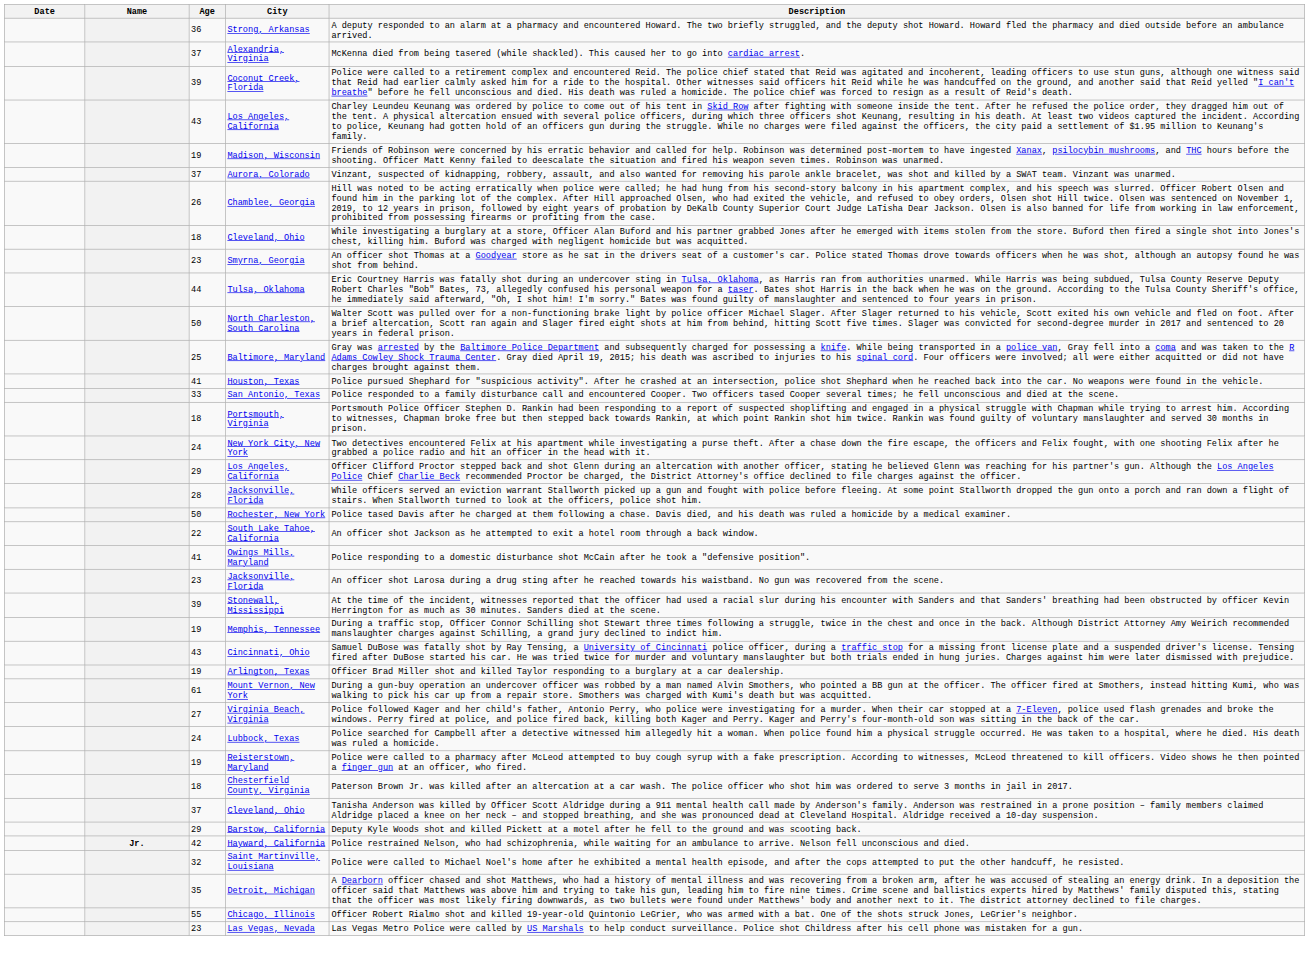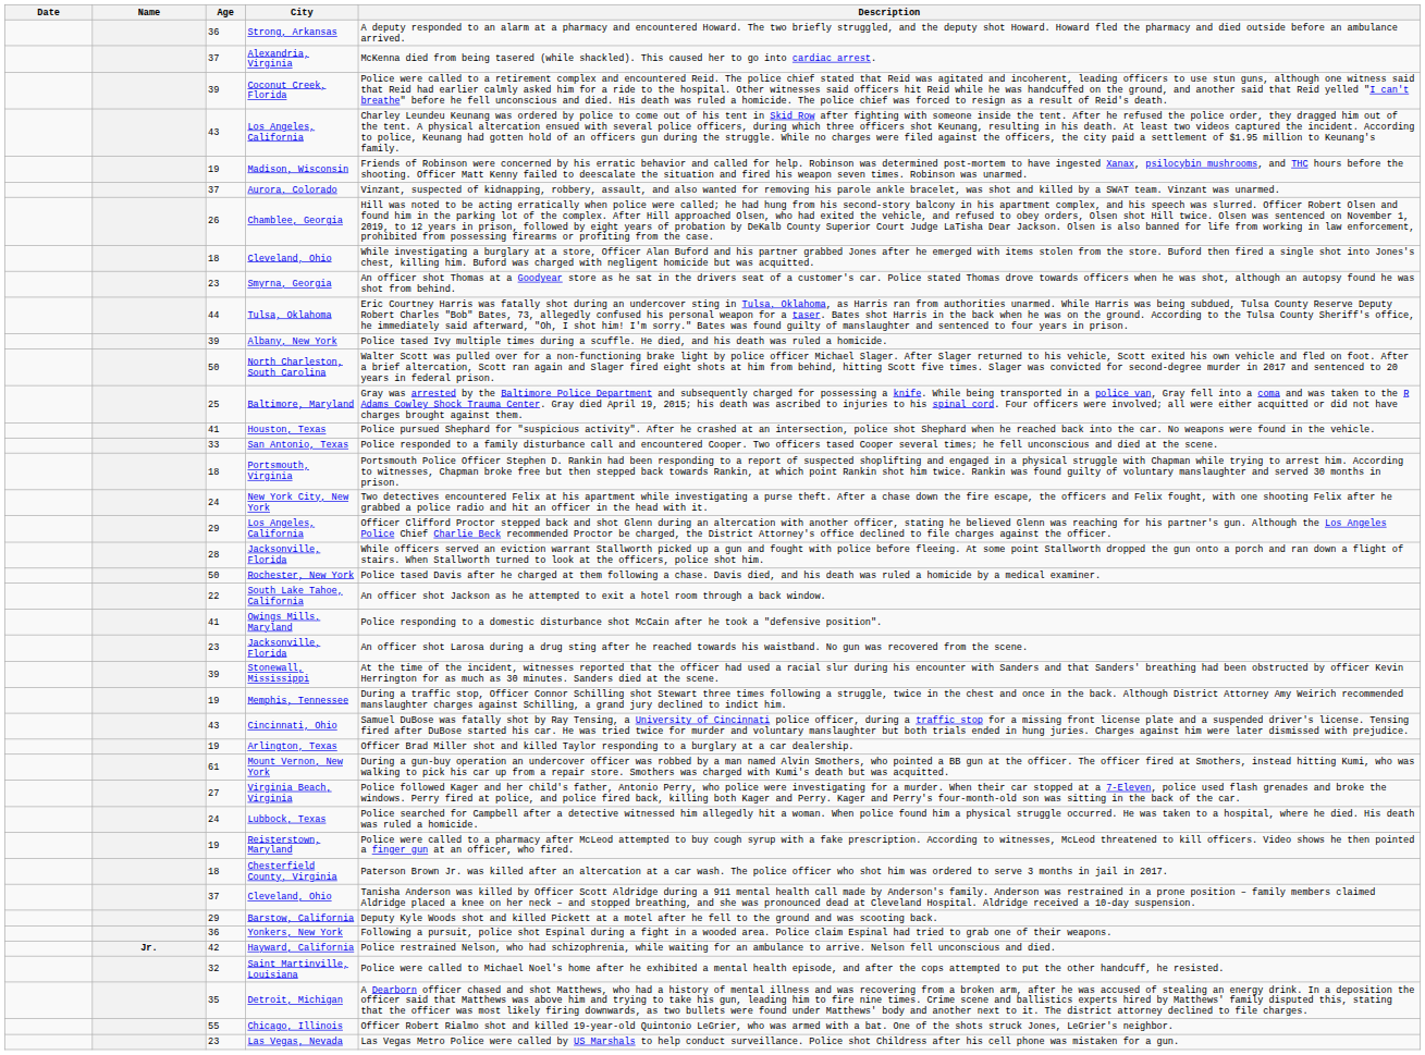 <table class="wikitable sortable plainrowheaders">
 <tr>
 <th scope="col" style="width:6.2%">Date</th>
 <th scope="col" style="width:8%">Name</th>
 <th scope="col" style="width:2.8%">Age</th>
 <th scope="col" style="width:8%">City</th>
 <th scope="col" class="unsortable">Description</th>
 </tr>
 <tr>
 <td></td>
 <th scope="row"></th>
 <td>36</td>
 <td><a href='#'>Strong, Arkansas</a></td>
 <td>A deputy responded to an alarm at a pharmacy and encountered Howard. The two briefly struggled, and the deputy shot Howard. Howard fled the pharmacy and died outside before an ambulance arrived.</td>
 </tr>
 <tr>
 <td></td>
 <th scope="row"></th>
 <td>37</td>
 <td><a href='#'>Alexandria, Virginia</a></td>
 <td>McKenna died from being tasered (while shackled). This caused her to go into <a href='#'>cardiac arrest</a>.</td>
 </tr>
 <tr>
 <td></td>
 <th scope="row"></th>
 <td>39</td>
 <td><a href='#'>Coconut Creek, Florida</a></td>
 <td>Police were called to a retirement complex and encountered Reid. The police chief stated that Reid was agitated and incoherent, leading officers to use stun guns, although one witness said that Reid had earlier calmly asked him for a ride to the hospital. Other witnesses said officers hit Reid while he was handcuffed on the ground, and another said that Reid yelled "<a href='#'>I can't breathe</a>" before he fell unconscious and died. His death was ruled a homicide. The police chief was forced to resign as a result of Reid's death.</td>
 </tr>
 <tr>
 <td></td>
 <th scope="row"></th>
 <td>43</td>
 <td><a href='#'>Los Angeles, California</a></td>
 <td>Charley Leundeu Keunang was ordered by police to come out of his tent in <a href='#'>Skid Row</a> after fighting with someone inside the tent. After he refused the police order, they dragged him out of the tent. A physical altercation ensued with several police officers, during which three officers shot Keunang, resulting in his death. At least two videos captured the incident. According to police, Keunang had gotten hold of an officers gun during the struggle. While no charges were filed against the officers, the city paid a settlement of $1.95 million to Keunang's family.</td>
 </tr>
 <tr>
 <td></td>
 <th scope="row"></th>
 <td>19</td>
 <td><a href='#'>Madison, Wisconsin</a></td>
 <td>Friends of Robinson were concerned by his erratic behavior and called for help. Robinson was determined post-mortem to have ingested <a href='#'>Xanax</a>, <a href='#'>psilocybin mushrooms</a>, and <a href='#'>THC</a> hours before the shooting. Officer Matt Kenny failed to deescalate the situation and fired his weapon seven times. Robinson was unarmed.</td>
 </tr>
 <tr>
 <td></td>
 <th scope="row"></th>
 <td>37</td>
 <td><a href='#'>Aurora, Colorado</a></td>
 <td>Vinzant, suspected of kidnapping, robbery, assault, and also wanted for removing his parole ankle bracelet, was shot and killed by a SWAT team. Vinzant was unarmed.</td>
 </tr>
 <tr>
 <td></td>
 <th scope="row"></th>
 <td>26</td>
 <td><a href='#'>Chamblee, Georgia</a></td>
 <td>Hill was noted to be acting erratically when police were called; he had hung from his second-story balcony in his apartment complex, and his speech was slurred. Officer Robert Olsen and found him in the parking lot of the complex. After Hill approached Olsen, who had exited the vehicle, and refused to obey orders, Olsen shot Hill twice. Olsen was sentenced on November 1, 2019, to 12 years in prison, followed by eight years of probation by DeKalb County Superior Court Judge LaTisha Dear Jackson. Olsen is also banned for life from working in law enforcement, prohibited from possessing firearms or profiting from the case.</td>
 </tr>
 <tr>
 <td></td>
 <th scope="row"></th>
 <td>18</td>
 <td><a href='#'>Cleveland, Ohio</a></td>
 <td>While investigating a burglary at a store, Officer Alan Buford and his partner grabbed Jones after he emerged with items stolen from the store. Buford then fired a single shot into Jones's chest, killing him. Buford was charged with negligent homicide but was acquitted.</td>
 </tr>
 <tr>
 <td></td>
 <th scope="row"></th>
 <td>23</td>
 <td><a href='#'>Smyrna, Georgia</a></td>
 <td>An officer shot Thomas at a <a href='#'>Goodyear</a> store as he sat in the drivers seat of a customer's car. Police stated Thomas drove towards officers when he was shot, although an autopsy found he was shot from behind.</td>
 </tr>
 <tr>
 <td></td>
 <th scope="row"></th>
 <td>44</td>
 <td><a href='#'>Tulsa, Oklahoma</a></td>
 <td>Eric Courtney Harris was fatally shot during an undercover sting in <a href='#'>Tulsa, Oklahoma</a>, as Harris ran from authorities unarmed. While Harris was being subdued, Tulsa County Reserve Deputy Robert Charles "Bob" Bates, 73, allegedly confused his personal weapon for a <a href='#'>taser</a>. Bates shot Harris in the back when he was on the ground. According to the Tulsa County Sheriff's office, he immediately said afterward, "Oh, I shot him! I'm sorry." Bates was found guilty of manslaughter and sentenced to four years in prison.</td>
+</tr>
+<tr>
+<td></td>
+<th scope="row"></th>
+<td>39</td>
+<td><a href='#'>Albany, New York</a></td>
+<td>Police tased Ivy multiple times during a scuffle. He died, and his death was ruled a homicide.</td>
 </tr>
 <tr>
 <td></td>
 <th scope="row"></th>
 <td>50</td>
 <td><a href='#'>North Charleston, South Carolina</a></td>
 <td>Walter Scott was pulled over for a non-functioning brake light by police officer Michael Slager. After Slager returned to his vehicle, Scott exited his own vehicle and fled on foot. After a brief altercation, Scott ran again and Slager fired eight shots at him from behind, hitting Scott five times. Slager was convicted for second-degree murder in 2017 and sentenced to 20 years in federal prison.</td>
 </tr>
 <tr>
 <td></td>
 <th scope="row"></th>
 <td>25</td>
 <td><a href='#'>Baltimore, Maryland</a></td>
 <td>Gray was <a href='#'>arrested</a> by the <a href='#'>Baltimore Police Department</a> and subsequently charged for possessing a <a href='#'>knife</a>. While being transported in a <a href='#'>police van</a>, Gray fell into a <a href='#'>coma</a> and was taken to the <a href='#'>R Adams Cowley Shock Trauma Center</a>. Gray died April 19, 2015; his death was ascribed to injuries to his <a href='#'>spinal cord</a>. Four officers were involved; all were either acquitted or did not have charges brought against them.</td>
 </tr>
 <tr>
 <td></td>
 <th scope="row"></th>
 <td>41</td>
 <td><a href='#'>Houston, Texas</a></td>
 <td>Police pursued Shephard for "suspicious activity". After he crashed at an intersection, police shot Shephard when he reached back into the car. No weapons were found in the vehicle.</td>
 </tr>
 <tr>
 <td></td>
 <th scope="row"></th>
 <td>33</td>
 <td><a href='#'>San Antonio, Texas</a></td>
 <td>Police responded to a family disturbance call and encountered Cooper. Two officers tased Cooper several times; he fell unconscious and died at the scene.</td>
 </tr>
 <tr>
 <td></td>
 <th scope="row"></th>
 <td>18</td>
 <td><a href='#'>Portsmouth, Virginia</a></td>
 <td>Portsmouth Police Officer Stephen D. Rankin had been responding to a report of suspected shoplifting and engaged in a physical struggle with Chapman while trying to arrest him. According to witnesses, Chapman broke free but then stepped back towards Rankin, at which point Rankin shot him twice. Rankin was found guilty of voluntary manslaughter and served 30 months in prison.</td>
 </tr>
 <tr>
 <td></td>
 <th scope="row"></th>
 <td>24</td>
 <td><a href='#'>New York City, New York</a></td>
 <td>Two detectives encountered Felix at his apartment while investigating a purse theft. After a chase down the fire escape, the officers and Felix fought, with one shooting Felix after he grabbed a police radio and hit an officer in the head with it.</td>
 </tr>
 <tr>
 <td></td>
 <th scope="row"></th>
 <td>29</td>
 <td><a href='#'>Los Angeles, California</a></td>
 <td>Officer Clifford Proctor stepped back and shot Glenn during an altercation with another officer, stating he believed Glenn was reaching for his partner's gun. Although the <a href='#'>Los Angeles Police</a> Chief <a href='#'>Charlie Beck</a> recommended Proctor be charged, the District Attorney's office declined to file charges against the officer.</td>
 </tr>
 <tr>
 <td></td>
 <th scope="row"></th>
 <td>28</td>
 <td><a href='#'>Jacksonville, Florida</a></td>
 <td>While officers served an eviction warrant Stallworth picked up a gun and fought with police before fleeing. At some point Stallworth dropped the gun onto a porch and ran down a flight of stairs. When Stallworth turned to look at the officers, police shot him.</td>
 </tr>
 <tr>
 <td></td>
 <th scope="row"></th>
 <td>50</td>
 <td><a href='#'>Rochester, New York</a></td>
 <td>Police tased Davis after he charged at them following a chase. Davis died, and his death was ruled a homicide by a medical examiner.</td>
 </tr>
 <tr>
 <td></td>
 <th scope="row"></th>
 <td>22</td>
 <td><a href='#'>South Lake Tahoe, California</a></td>
 <td>An officer shot Jackson as he attempted to exit a hotel room through a back window.</td>
 </tr>
 <tr>
 <td></td>
 <th scope="row"></th>
 <td>41</td>
 <td><a href='#'>Owings Mills, Maryland</a></td>
 <td>Police responding to a domestic disturbance shot McCain after he took a "defensive position".</td>
 </tr>
 <tr>
 <td></td>
 <th scope="row"></th>
 <td>23</td>
 <td><a href='#'>Jacksonville, Florida</a></td>
 <td>An officer shot Larosa during a drug sting after he reached towards his waistband. No gun was recovered from the scene.</td>
 </tr>
 <tr>
 <td></td>
 <th scope="row"></th>
 <td>39</td>
 <td><a href='#'>Stonewall, Mississippi</a></td>
 <td>At the time of the incident, witnesses reported that the officer had used a racial slur during his encounter with Sanders and that Sanders' breathing had been obstructed by officer Kevin Herrington for as much as 30 minutes. Sanders died at the scene.</td>
 </tr>
 <tr>
 <td></td>
 <th scope="row"></th>
 <td>19</td>
 <td><a href='#'>Memphis, Tennessee</a></td>
 <td>During a traffic stop, Officer Connor Schilling shot Stewart three times following a struggle, twice in the chest and once in the back. Although District Attorney Amy Weirich recommended manslaughter charges against Schilling, a grand jury declined to indict him.</td>
 </tr>
 <tr>
 <td></td>
 <th scope="row"></th>
 <td>43</td>
 <td><a href='#'>Cincinnati, Ohio</a></td>
 <td>Samuel DuBose was fatally shot by Ray Tensing, a <a href='#'>University of Cincinnati</a> police officer, during a <a href='#'>traffic stop</a> for a missing front license plate and a suspended driver's license. Tensing fired after DuBose started his car. He was tried twice for murder and voluntary manslaughter but both trials ended in hung juries. Charges against him were later dismissed with prejudice.</td>
 </tr>
 <tr>
 <td></td>
 <th scope="row"></th>
 <td>19</td>
 <td><a href='#'>Arlington, Texas</a></td>
 <td>Officer Brad Miller shot and killed Taylor responding to a burglary at a car dealership.</td>
 </tr>
 <tr>
 <td></td>
 <th scope="row"></th>
 <td>61</td>
 <td><a href='#'>Mount Vernon, New York</a></td>
 <td>During a gun-buy operation an undercover officer was robbed by a man named Alvin Smothers, who pointed a BB gun at the officer. The officer fired at Smothers, instead hitting Kumi, who was walking to pick his car up from a repair store. Smothers was charged with Kumi's death but was acquitted.</td>
 </tr>
 <tr>
 <td></td>
 <th scope="row"></th>
 <td>27</td>
 <td><a href='#'>Virginia Beach, Virginia</a></td>
 <td>Police followed Kager and her child's father, Antonio Perry, who police were investigating for a murder. When their car stopped at a <a href='#'>7-Eleven</a>, police used flash grenades and broke the windows. Perry fired at police, and police fired back, killing both Kager and Perry. Kager and Perry's four-month-old son was sitting in the back of the car.</td>
 </tr>
 <tr>
 <td></td>
 <th scope="row"></th>
 <td>24</td>
 <td><a href='#'>Lubbock, Texas</a></td>
 <td>Police searched for Campbell after a detective witnessed him allegedly hit a woman. When police found him a physical struggle occurred. He was taken to a hospital, where he died. His death was ruled a homicide.</td>
 </tr>
 <tr>
 <td></td>
 <th scope="row"></th>
 <td>19</td>
 <td><a href='#'>Reisterstown, Maryland</a></td>
 <td>Police were called to a pharmacy after McLeod attempted to buy cough syrup with a fake prescription. According to witnesses, McLeod threatened to kill officers. Video shows he then pointed a <a href='#'>finger gun</a> at an officer, who fired.</td>
 </tr>
 <tr>
 <td></td>
 <th scope="row"></th>
 <td>18</td>
 <td><a href='#'>Chesterfield County, Virginia</a></td>
 <td>Paterson Brown Jr. was killed after an altercation at a car wash. The police officer who shot him was ordered to serve 3 months in jail in 2017.</td>
 </tr>
 <tr>
 <td></td>
 <th scope="row"></th>
 <td>37</td>
 <td><a href='#'>Cleveland, Ohio</a></td>
 <td>Tanisha Anderson was killed by Officer Scott Aldridge during a 911 mental health call made by Anderson's family. Anderson was restrained in a prone position – family members claimed Aldridge placed a knee on her neck – and stopped breathing, and she was pronounced dead at Cleveland Hospital. Aldridge received a 10-day suspension.</td>
 </tr>
 <tr>
 <td></td>
 <th scope="row"></th>
 <td>29</td>
 <td><a href='#'>Barstow, California</a></td>
 <td>Deputy Kyle Woods shot and killed Pickett at a motel after he fell to the ground and was scooting back.</td>
 </tr>
 <tr>
 <td></td>
+<th scope="row"></th>
+<td>36</td>
+<td><a href='#'>Yonkers, New York</a></td>
+<td>Following a pursuit, police shot Espinal during a fight in a wooded area. Police claim Espinal had tried to grab one of their weapons.</td>
+</tr>
+<tr>
+<td></td>
 <th scope="row"> Jr.</th>
 <td>42</td>
 <td><a href='#'>Hayward, California</a></td>
 <td>Police restrained Nelson, who had schizophrenia, while waiting for an ambulance to arrive. Nelson fell unconscious and died.</td>
 </tr>
 <tr>
 <td></td>
 <th scope="row"></th>
 <td>32</td>
 <td><a href='#'>Saint Martinville, Louisiana</a></td>
 <td>Police were called to Michael Noel's home after he exhibited a mental health episode, and after the cops attempted to put the other handcuff, he resisted.</td>
 </tr>
 <tr>
 <td></td>
 <th scope="row"></th>
 <td>35</td>
 <td><a href='#'>Detroit, Michigan</a></td>
 <td>A <a href='#'>Dearborn</a> officer chased and shot Matthews, who had a history of mental illness and was recovering from a broken arm, after he was accused of stealing an energy drink. In a deposition the officer said that Matthews was above him and trying to take his gun, leading him to fire nine times. Crime scene and ballistics experts hired by Matthews' family disputed this, stating that the officer was most likely firing downwards, as two bullets were found under Matthews' body and another next to it. The district attorney declined to file charges.</td>
 </tr>
 <tr>
 <td></td>
 <th scope="row"></th>
 <td>55</td>
 <td><a href='#'>Chicago, Illinois</a></td>
 <td>Officer Robert Rialmo shot and killed 19-year-old Quintonio LeGrier, who was armed with a bat. One of the shots struck Jones, LeGrier's neighbor.</td>
 </tr>
 <tr>
 <td></td>
 <th scope="row"></th>
 <td>23</td>
 <td><a href='#'>Las Vegas, Nevada</a></td>
 <td>Las Vegas Metro Police were called by <a href='#'>US Marshals</a> to help conduct surveillance. Police shot Childress after his cell phone was mistaken for a gun.</td>
 </tr>
 </table>
